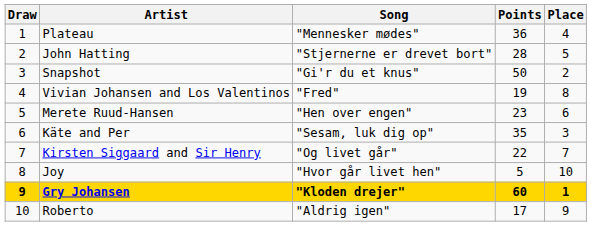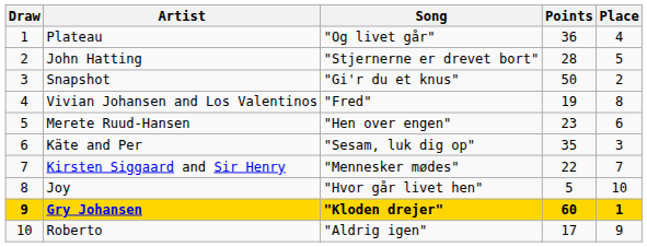 <table class="sortable wikitable" style="margin: 1em auto 1em auto; text-align:center">
 <tr>
 <th>Draw</th>
 <th>Artist</th>
 <th>Song</th>
 <th>Points</th>
 <th>Place</th>
 </tr>
 <tr>
 <td>1</td>
 <td align="left">Plateau</td>
-<td align="left">"Mennesker mødes"</td>
+<td align="left">"Og livet går"</td>
 <td>36</td>
 <td>4</td>
 </tr>
 <tr>
 <td>2</td>
 <td align="left">John Hatting</td>
 <td align="left">"Stjernerne er drevet bort"</td>
 <td>28</td>
 <td>5</td>
 </tr>
 <tr>
 <td>3</td>
 <td align="left">Snapshot</td>
 <td align="left">"Gi'r du et knus"</td>
 <td>50</td>
 <td>2</td>
 </tr>
 <tr>
 <td>4</td>
 <td align="left">Vivian Johansen and Los Valentinos</td>
 <td align="left">"Fred"</td>
 <td>19</td>
 <td>8</td>
 </tr>
 <tr>
 <td>5</td>
 <td align="left">Merete Ruud-Hansen</td>
 <td align="left">"Hen over engen"</td>
 <td>23</td>
 <td>6</td>
 </tr>
 <tr>
 <td>6</td>
 <td align="left">Käte and Per</td>
 <td align="left">"Sesam, luk dig op"</td>
 <td>35</td>
 <td>3</td>
 </tr>
 <tr>
 <td>7</td>
 <td align="left"><a href='#'>Kirsten Siggaard</a> and <a href='#'>Sir Henry</a></td>
-<td align="left">"Og livet går"</td>
+<td align="left">"Mennesker mødes"</td>
 <td>22</td>
 <td>7</td>
 </tr>
 <tr>
 <td>8</td>
 <td align="left">Joy</td>
 <td align="left">"Hvor går livet hen"</td>
 <td>5</td>
 <td>10</td>
 </tr>
 <tr style="font-weight:bold; background:gold;">
 <td>9</td>
 <td align="left"><a href='#'>Gry Johansen</a></td>
 <td align="left">"Kloden drejer"</td>
 <td>60</td>
 <td>1</td>
 </tr>
 <tr>
 <td>10</td>
 <td align="left">Roberto</td>
 <td align="left">"Aldrig igen"</td>
 <td>17</td>
 <td>9</td>
 </tr>
 </table>
